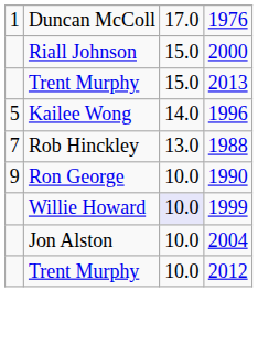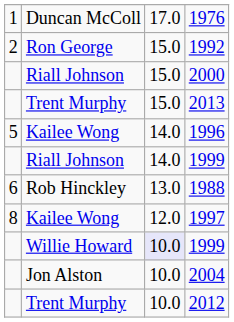 <table class="wikitable">
 <tr>
 </tr>
 <tr>
 <td>1</td>
 <td>Duncan McColl</td>
 <td>17.0</td>
 <td><a href='#'>1976</a></td>
+</tr>
+<tr>
+<td>2</td>
+<td><a href='#'>Ron George</a></td>
+<td>15.0</td>
+<td><a href='#'>1992</a></td>
 </tr>
 <tr>
 <td></td>
 <td><a href='#'>Riall Johnson</a></td>
 <td>15.0</td>
 <td><a href='#'>2000</a></td>
 </tr>
 <tr>
 <td></td>
 <td><a href='#'>Trent Murphy</a></td>
 <td>15.0</td>
 <td><a href='#'>2013</a></td>
 </tr>
 <tr>
 <td>5</td>
 <td><a href='#'>Kailee Wong</a></td>
 <td>14.0</td>
 <td><a href='#'>1996</a></td>
 </tr>
 <tr>
-<td>7</td>
+<td></td>
+<td><a href='#'>Riall Johnson</a></td>
+<td>14.0</td>
+<td><a href='#'>1999</a></td>
+</tr>
+<tr>
+<td>6</td>
 <td>Rob Hinckley</td>
 <td>13.0</td>
 <td><a href='#'>1988</a></td>
 </tr>
 <tr>
-<td>9</td>
-<td><a href='#'>Ron George</a></td>
-<td>10.0</td>
-<td><a href='#'>1990</a></td>
+<td>8</td>
+<td><a href='#'>Kailee Wong</a></td>
+<td>12.0</td>
+<td><a href='#'>1997</a></td>
 </tr>
 <tr>
 <td></td>
 <td><a href='#'>Willie Howard</a></td>
 <td style="background: lavender;">10.0</td>
 <td><a href='#'>1999</a></td>
 </tr>
 <tr>
 <td></td>
 <td>Jon Alston</td>
 <td>10.0</td>
 <td><a href='#'>2004</a></td>
 </tr>
 <tr>
 <td></td>
 <td><a href='#'>Trent Murphy</a></td>
 <td>10.0</td>
 <td><a href='#'>2012</a></td>
 </tr>
 </table>
